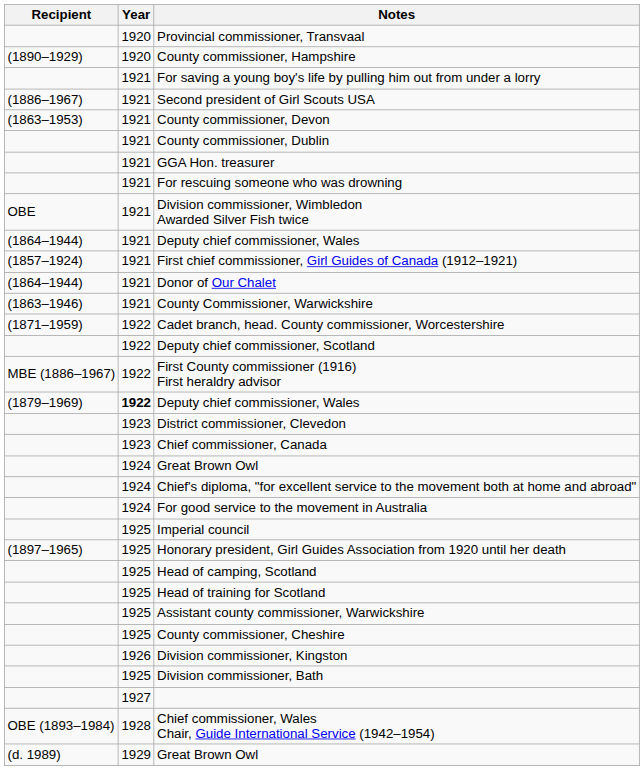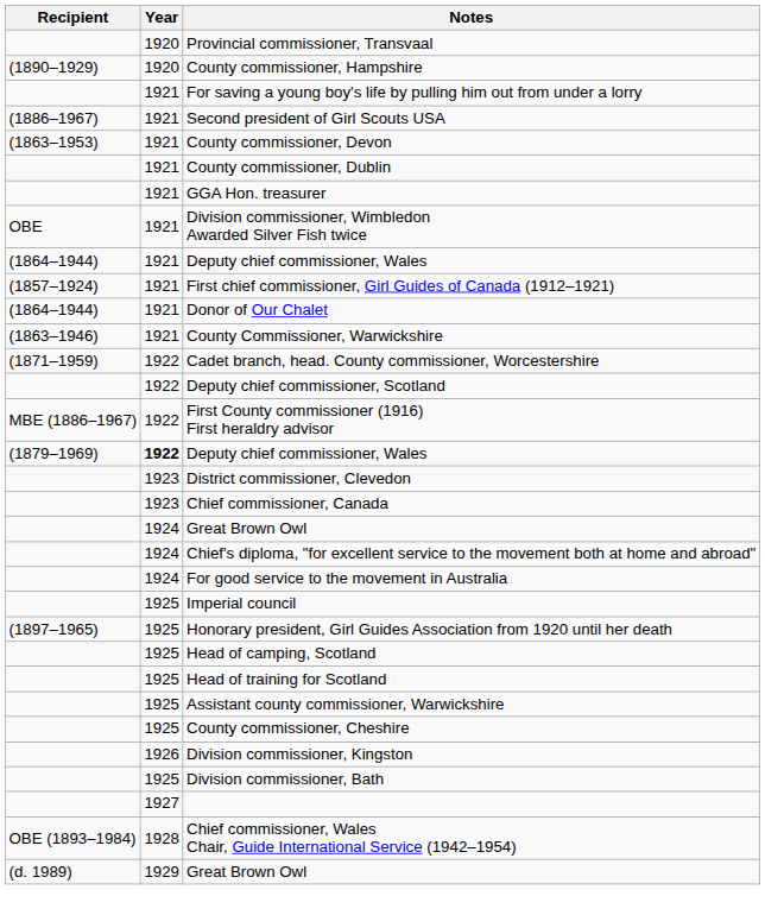 <table class="wikitable sortable">
 <tr>
 <th>Recipient</th>
 <th>Year</th>
 <th>Notes</th>
 </tr>
 <tr>
 <td></td>
 <td align=right>1920</td>
 <td>Provincial commissioner, Transvaal</td>
 </tr>
 <tr>
 <td> (1890–1929)</td>
 <td align=right>1920</td>
 <td>County commissioner, Hampshire</td>
 </tr>
 <tr>
 <td></td>
 <td align=right>1921</td>
 <td>For saving a young boy's life by pulling him out from under a lorry</td>
 </tr>
 <tr>
 <td> (1886–1967)</td>
 <td align=right>1921</td>
 <td>Second president of Girl Scouts USA</td>
 </tr>
 <tr>
 <td> (1863–1953)</td>
 <td align=right>1921</td>
 <td>County commissioner, Devon</td>
 </tr>
 <tr>
 <td></td>
 <td align=right>1921</td>
 <td>County commissioner, Dublin</td>
 </tr>
 <tr>
 <td></td>
 <td align=right>1921</td>
 <td>GGA Hon. treasurer</td>
-</tr>
-<tr>
-<td></td>
-<td align=right>1921</td>
-<td>For rescuing someone who was drowning</td>
 </tr>
 <tr>
 <td> OBE</td>
 <td align=right>1921</td>
 <td>Division commissioner, Wimbledon<br> Awarded Silver Fish twice</td>
 </tr>
 <tr>
 <td> (1864–1944)</td>
 <td align=right>1921</td>
 <td>Deputy chief commissioner, Wales</td>
 </tr>
 <tr>
 <td> (1857–1924)</td>
 <td align=right>1921</td>
 <td>First chief commissioner, <a href='#'>Girl Guides of Canada</a> (1912–1921)</td>
 </tr>
 <tr>
 <td> (1864–1944)</td>
 <td align=right>1921</td>
 <td>Donor of <a href='#'>Our Chalet</a></td>
 </tr>
 <tr>
 <td> (1863–1946)</td>
 <td align=right>1921</td>
 <td>County Commissioner, Warwickshire</td>
 </tr>
 <tr>
 <td> (1871–1959)</td>
 <td align=right>1922</td>
 <td>Cadet branch, head. County commissioner, Worcestershire</td>
 </tr>
 <tr>
 <td></td>
 <td align=right>1922</td>
 <td>Deputy chief commissioner, Scotland</td>
 </tr>
 <tr>
 <td> MBE (1886–1967)</td>
 <td align=right>1922</td>
 <td>First County commissioner (1916)<br> First heraldry advisor</td>
 </tr>
 <tr>
 <td> (1879–1969)</td>
 <td align=right><strong>1922</strong></td>
 <td>Deputy chief commissioner, Wales</td>
 </tr>
 <tr>
 <td></td>
 <td align=right>1923</td>
 <td>District commissioner, Clevedon</td>
 </tr>
 <tr>
 <td></td>
 <td align=right>1923</td>
 <td>Chief commissioner, Canada</td>
 </tr>
 <tr>
 <td></td>
 <td align=right>1924</td>
 <td>Great Brown Owl</td>
 </tr>
 <tr>
 <td></td>
 <td align=right>1924</td>
 <td>Chief's diploma, "for excellent service to the movement both at home and abroad"</td>
 </tr>
 <tr>
 <td></td>
 <td align=right>1924</td>
 <td>For good service to the movement in Australia</td>
 </tr>
 <tr>
 <td></td>
 <td align=right>1925</td>
 <td>Imperial council</td>
 </tr>
 <tr>
 <td> (1897–1965)</td>
 <td align=right>1925</td>
 <td>Honorary president, Girl Guides Association from 1920 until her death</td>
 </tr>
 <tr>
 <td></td>
 <td align=right>1925</td>
 <td>Head of camping, Scotland</td>
 </tr>
 <tr>
 <td></td>
 <td align=right>1925</td>
 <td>Head of training for Scotland</td>
 </tr>
 <tr>
 <td></td>
 <td align=right>1925</td>
 <td>Assistant county commissioner, Warwickshire</td>
 </tr>
 <tr>
 <td></td>
 <td align=right>1925</td>
 <td>County commissioner, Cheshire</td>
 </tr>
 <tr>
 <td></td>
 <td align=right>1926</td>
 <td>Division commissioner, Kingston</td>
 </tr>
 <tr>
 <td></td>
 <td align=right>1925</td>
 <td>Division commissioner, Bath</td>
 </tr>
 <tr>
 <td></td>
 <td align=right>1927</td>
 <td></td>
 </tr>
 <tr>
 <td> OBE (1893–1984)</td>
 <td align=right>1928</td>
 <td>Chief commissioner, Wales<br>Chair, <a href='#'>Guide International Service</a> (1942–1954)</td>
 </tr>
 <tr>
 <td> (d. 1989)</td>
 <td align=right>1929</td>
 <td>Great Brown Owl</td>
 </tr>
 </table>
